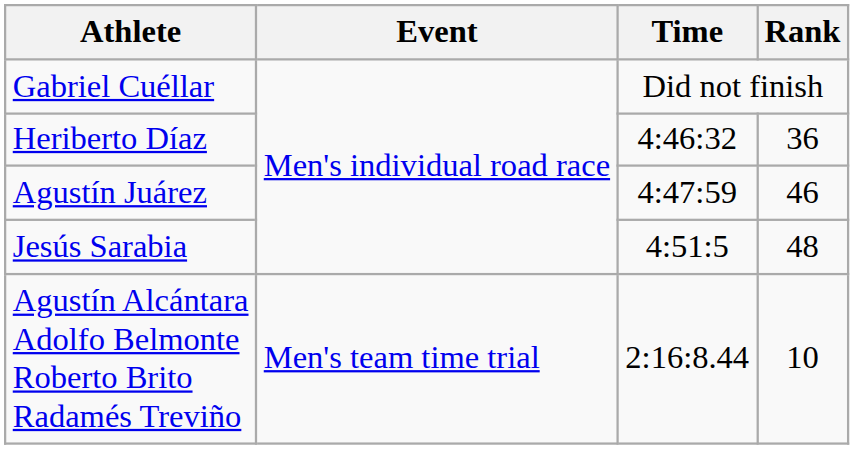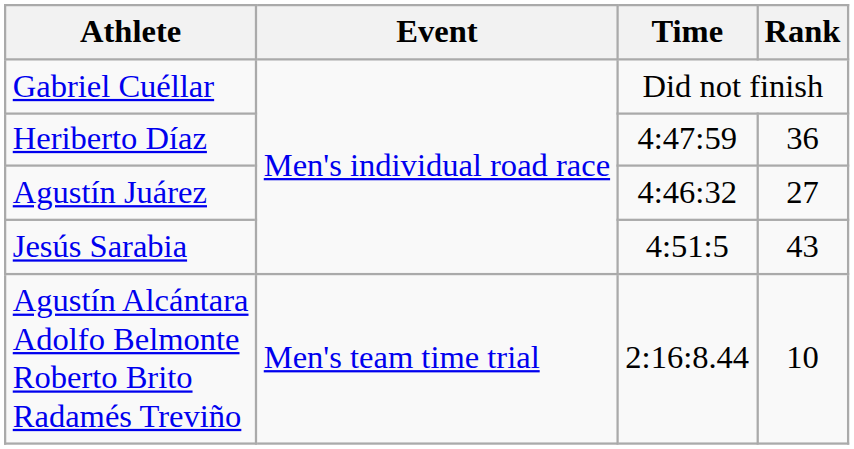 <table class=wikitable style=font-size:90%;>
 <tr>
 <th>Athlete</th>
 <th>Event</th>
 <th>Time</th>
 <th>Rank</th>
 </tr>
 <tr align=center>
 <td align=left><a href='#'>Gabriel Cuéllar</a></td>
 <td align=left rowspan=4><a href='#'>Men's individual road race</a></td>
 <td colspan=2>Did not finish</td>
 </tr>
 <tr align=center>
 <td align=left><a href='#'>Heriberto Díaz</a></td>
-<td>4:46:32</td>
+<td>4:47:59</td>
 <td>36</td>
 </tr>
 <tr align=center>
 <td align=left><a href='#'>Agustín Juárez</a></td>
-<td>4:47:59</td>
-<td>46</td>
+<td>4:46:32</td>
+<td>27</td>
 </tr>
 <tr align=center>
 <td align=left><a href='#'>Jesús Sarabia</a></td>
 <td>4:51:5</td>
-<td>48</td>
+<td>43</td>
 </tr>
 <tr align=center>
 <td align=left><a href='#'>Agustín Alcántara</a><br><a href='#'>Adolfo Belmonte</a><br><a href='#'>Roberto Brito</a><br><a href='#'>Radamés Treviño</a></td>
 <td align=left><a href='#'>Men's team time trial</a></td>
 <td>2:16:8.44</td>
 <td>10</td>
 </tr>
 </table>
